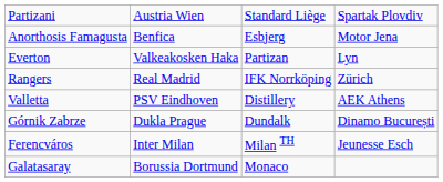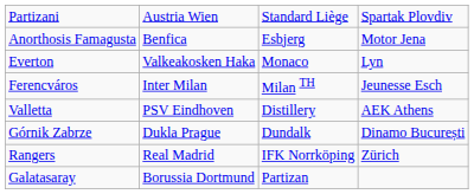 <table class="wikitable">
 <tr>
 <td> <a href='#'>Partizani</a> </td>
 <td> <a href='#'>Austria Wien</a> </td>
 <td> <a href='#'>Standard Liège</a> </td>
 <td> <a href='#'>Spartak Plovdiv</a> </td>
 </tr>
 <tr>
 <td> <a href='#'>Anorthosis Famagusta</a> </td>
 <td> <a href='#'>Benfica</a> </td>
 <td> <a href='#'>Esbjerg</a> </td>
 <td> <a href='#'>Motor Jena</a> </td>
 </tr>
 <tr>
 <td> <a href='#'>Everton</a> </td>
 <td> <a href='#'>Valkeakosken Haka</a> </td>
-<td> <a href='#'>Partizan</a> </td>
+<td> <a href='#'>Monaco</a> </td>
 <td> <a href='#'>Lyn</a> </td>
 </tr>
 <tr>
-<td> <a href='#'>Rangers</a> </td>
-<td> <a href='#'>Real Madrid</a> </td>
-<td> <a href='#'>IFK Norrköping</a> </td>
-<td> <a href='#'>Zürich</a> </td>
+<td> <a href='#'>Ferencváros</a> </td>
+<td> <a href='#'>Inter Milan</a> </td>
+<td> <a href='#'>Milan</a> <sup><a href='#'>TH</a></sup></td>
+<td> <a href='#'>Jeunesse Esch</a> </td>
 </tr>
 <tr>
 <td> <a href='#'>Valletta</a> </td>
 <td> <a href='#'>PSV Eindhoven</a> </td>
 <td> <a href='#'>Distillery</a> </td>
 <td> <a href='#'>AEK Athens</a> </td>
 </tr>
 <tr>
 <td> <a href='#'>Górnik Zabrze</a> </td>
 <td> <a href='#'>Dukla Prague</a> </td>
 <td> <a href='#'>Dundalk</a> </td>
 <td> <a href='#'>Dinamo București</a> </td>
 </tr>
 <tr>
-<td> <a href='#'>Ferencváros</a> </td>
-<td> <a href='#'>Inter Milan</a> </td>
-<td> <a href='#'>Milan</a> <sup><a href='#'>TH</a></sup></td>
-<td> <a href='#'>Jeunesse Esch</a> </td>
+<td> <a href='#'>Rangers</a> </td>
+<td> <a href='#'>Real Madrid</a> </td>
+<td> <a href='#'>IFK Norrköping</a> </td>
+<td> <a href='#'>Zürich</a> </td>
 </tr>
 <tr>
 <td> <a href='#'>Galatasaray</a> </td>
 <td> <a href='#'>Borussia Dortmund</a> </td>
-<td> <a href='#'>Monaco</a> </td>
+<td> <a href='#'>Partizan</a> </td>
 </tr>
 </table>
